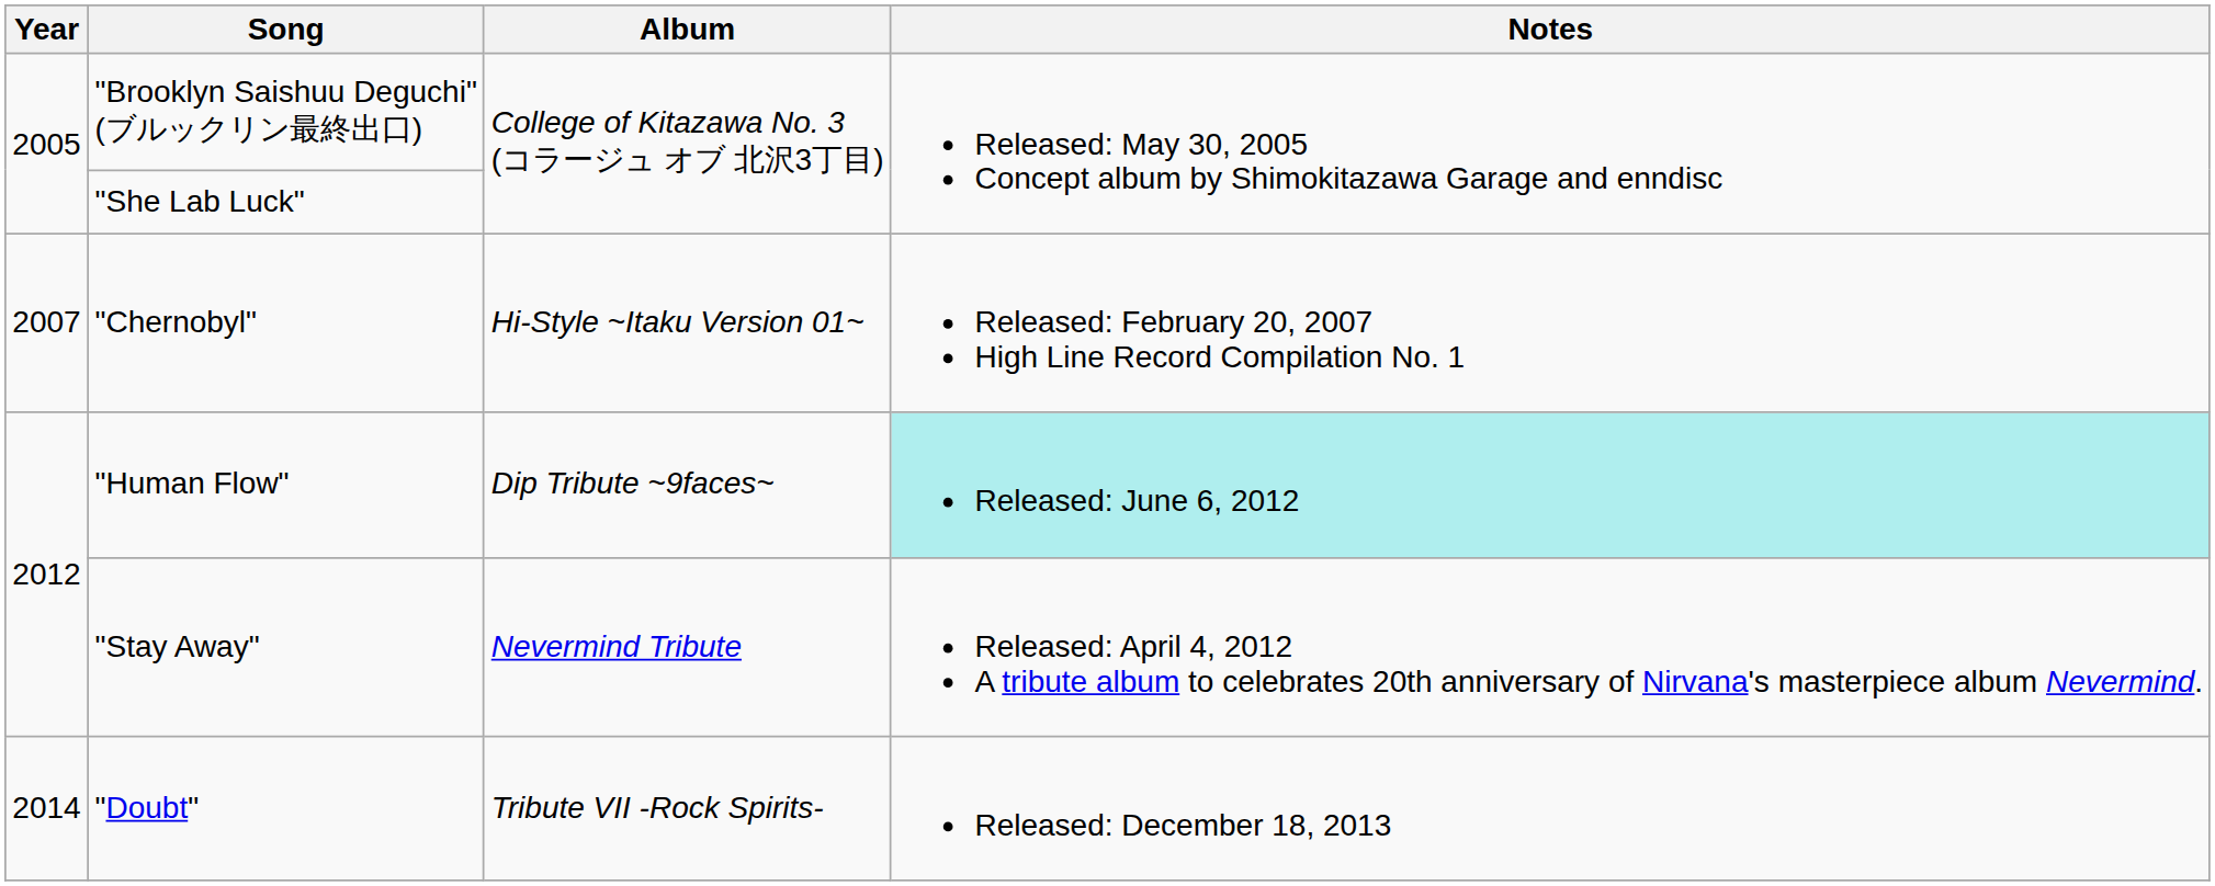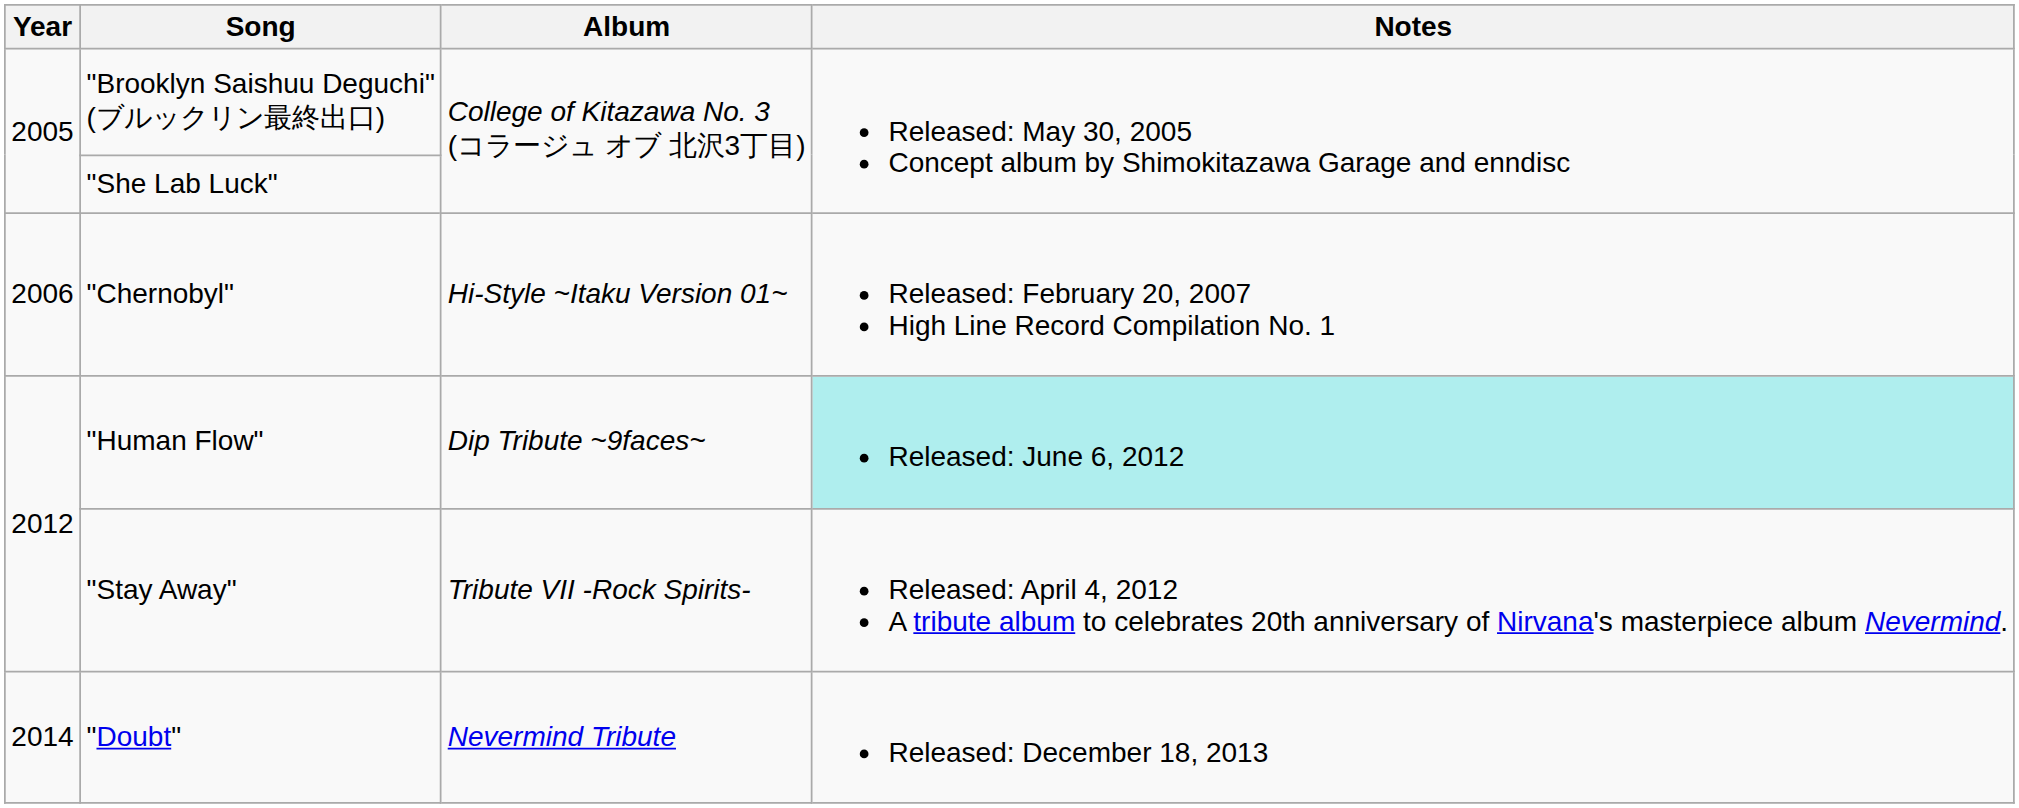 <table class="wikitable">
 <tr>
 <th>Year</th>
 <th>Song</th>
 <th>Album</th>
 <th>Notes</th>
 </tr>
 <tr>
 <td rowspan="2">2005</td>
 <td>"Brooklyn Saishuu Deguchi" <br>(ブルックリン最終出口)</td>
 <td rowspan="2"><em>College of Kitazawa No. 3</em><br>(コラージュ オブ 北沢3丁目)</td>
 <td rowspan="2"><br><ul><li>Released: May 30, 2005</li><li>Concept album by Shimokitazawa Garage and enndisc</li></ul></td>
 </tr>
 <tr>
 <td>"She Lab Luck"</td>
 </tr>
 <tr>
-<td>2007</td>
+<td>2006</td>
 <td>"Chernobyl"</td>
 <td><em>Hi-Style ~Itaku Version 01~</em></td>
 <td><br><ul><li>Released: February 20, 2007</li><li>High Line Record Compilation No. 1</li></ul></td>
 </tr>
 <tr>
 <td rowspan="2">2012</td>
 <td>"Human Flow"</td>
 <td><em>Dip Tribute ~9faces~</em></td>
 <td style="background: paleturquoise;"><br><ul><li>Released: June 6, 2012</li></ul></td>
 </tr>
 <tr>
 <td>"Stay Away"</td>
-<td><em><a href='#'>Nevermind Tribute</a></em></td>
+<td><em>Tribute VII -Rock Spirits-</em></td>
 <td><br><ul><li>Released: April 4, 2012</li><li>A <a href='#'>tribute album</a> to celebrates 20th anniversary of <a href='#'>Nirvana</a>'s masterpiece album <em><a href='#'>Nevermind</a></em>.</li></ul></td>
 </tr>
 <tr>
 <td>2014</td>
 <td>"<a href='#'>Doubt</a>"</td>
-<td><em>Tribute VII -Rock Spirits-</em></td>
+<td><em><a href='#'>Nevermind Tribute</a></em></td>
 <td><br><ul><li>Released: December 18, 2013</li></ul></td>
 </tr>
 </table>
